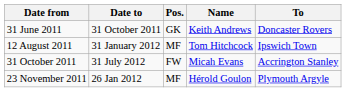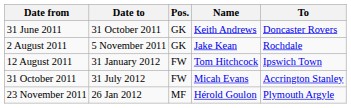 <table class="wikitable">
 <tr>
 <th>Date from</th>
 <th>Date to</th>
 <th>Pos.</th>
 <th>Name</th>
 <th>To</th>
 </tr>
 <tr>
 <td>31 June 2011</td>
 <td>31 October 2011</td>
 <td>GK</td>
 <td><a href='#'>Keith Andrews</a></td>
 <td><a href='#'>Doncaster Rovers</a></td>
 </tr>
 <tr>
+<td>2 August 2011</td>
+<td>5 November 2011</td>
+<td>GK</td>
+<td><a href='#'>Jake Kean</a></td>
+<td><a href='#'>Rochdale</a></td>
+</tr>
+<tr>
 <td>12 August 2011</td>
 <td>31 January 2012</td>
-<td>MF</td>
+<td>FW</td>
 <td><a href='#'>Tom Hitchcock</a></td>
 <td><a href='#'>Ipswich Town</a></td>
 </tr>
 <tr>
 <td>31 October 2011</td>
 <td>31 July 2012</td>
 <td>FW</td>
 <td><a href='#'>Micah Evans</a></td>
 <td><a href='#'>Accrington Stanley</a></td>
 </tr>
 <tr>
 <td>23 November 2011</td>
 <td>26 Jan 2012</td>
 <td>MF</td>
 <td><a href='#'>Hérold Goulon</a></td>
 <td><a href='#'>Plymouth Argyle</a></td>
 </tr>
 </table>
